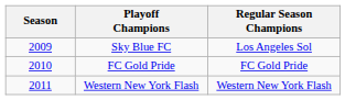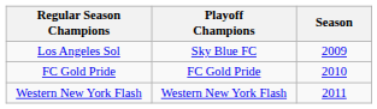 <table class="wikitable" style="text-align:center;margin-left:1em;float:right;font-size:85%;">
 <tr>
+<th width="150">Regular Season<br>Champions</th>
+<th width="150">Playoff<br>Champions</th>
 <th width="75">Season</th>
-<th width="150">Playoff<br>Champions</th>
-<th width="150">Regular Season<br>Champions</th>
 </tr>
 <tr>
+<td><a href='#'>Los Angeles Sol</a></td>
+<td><a href='#'>Sky Blue FC</a></td>
 <td><a href='#'>2009</a></td>
-<td><a href='#'>Sky Blue FC</a></td>
-<td><a href='#'>Los Angeles Sol</a></td>
 </tr>
 <tr>
-<td><a href='#'>2010</a></td>
 <td><a href='#'>FC Gold Pride</a></td>
 <td><a href='#'>FC Gold Pride</a></td>
+<td><a href='#'>2010</a></td>
 </tr>
 <tr>
-<td><a href='#'>2011</a></td>
 <td><a href='#'>Western New York Flash</a></td>
 <td><a href='#'>Western New York Flash</a></td>
+<td><a href='#'>2011</a></td>
 </tr>
 </table>
